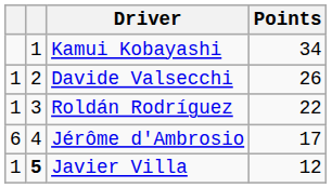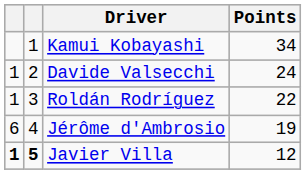 <table class="wikitable" style="font-size: 85%;">
 <tr>
 <th></th>
 <th></th>
 <th>Driver</th>
 <th>Points</th>
 </tr>
 <tr>
 <td align="left"></td>
 <td align="center">1</td>
 <td> <a href='#'>Kamui Kobayashi</a></td>
 <td align="right">34</td>
 </tr>
 <tr>
 <td align="left"> 1</td>
 <td align="center">2</td>
 <td> <a href='#'>Davide Valsecchi</a></td>
-<td align="right">26</td>
+<td align="right">24</td>
 </tr>
 <tr>
 <td align="left"> 1</td>
 <td align="center">3</td>
 <td> <a href='#'>Roldán Rodríguez</a></td>
 <td align="right">22</td>
 </tr>
 <tr>
 <td align="left"> 6</td>
 <td align="center">4</td>
 <td> <a href='#'>Jérôme d'Ambrosio</a></td>
-<td align="right">17</td>
+<td align="right">19</td>
 </tr>
 <tr>
-<td align="left"> 1</td>
+<td align="left"><strong> 1</strong></td>
 <td align="center"><strong>5</strong></td>
 <td> <a href='#'>Javier Villa</a></td>
 <td align="right">12</td>
 </tr>
 </table>
